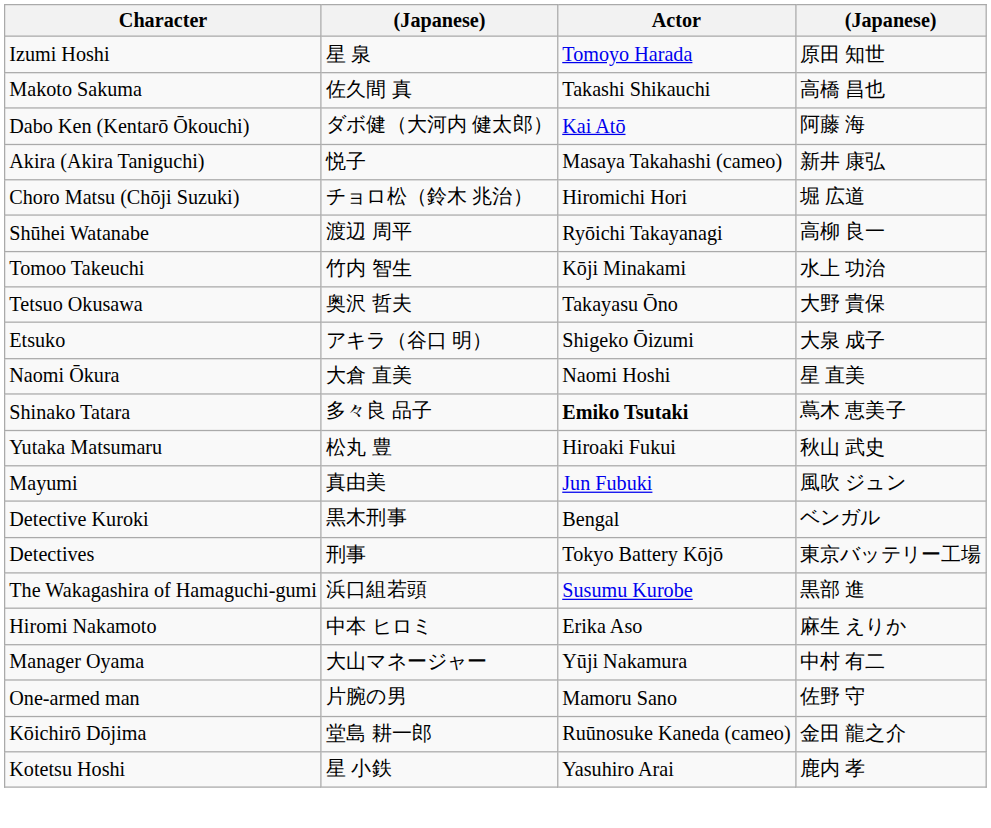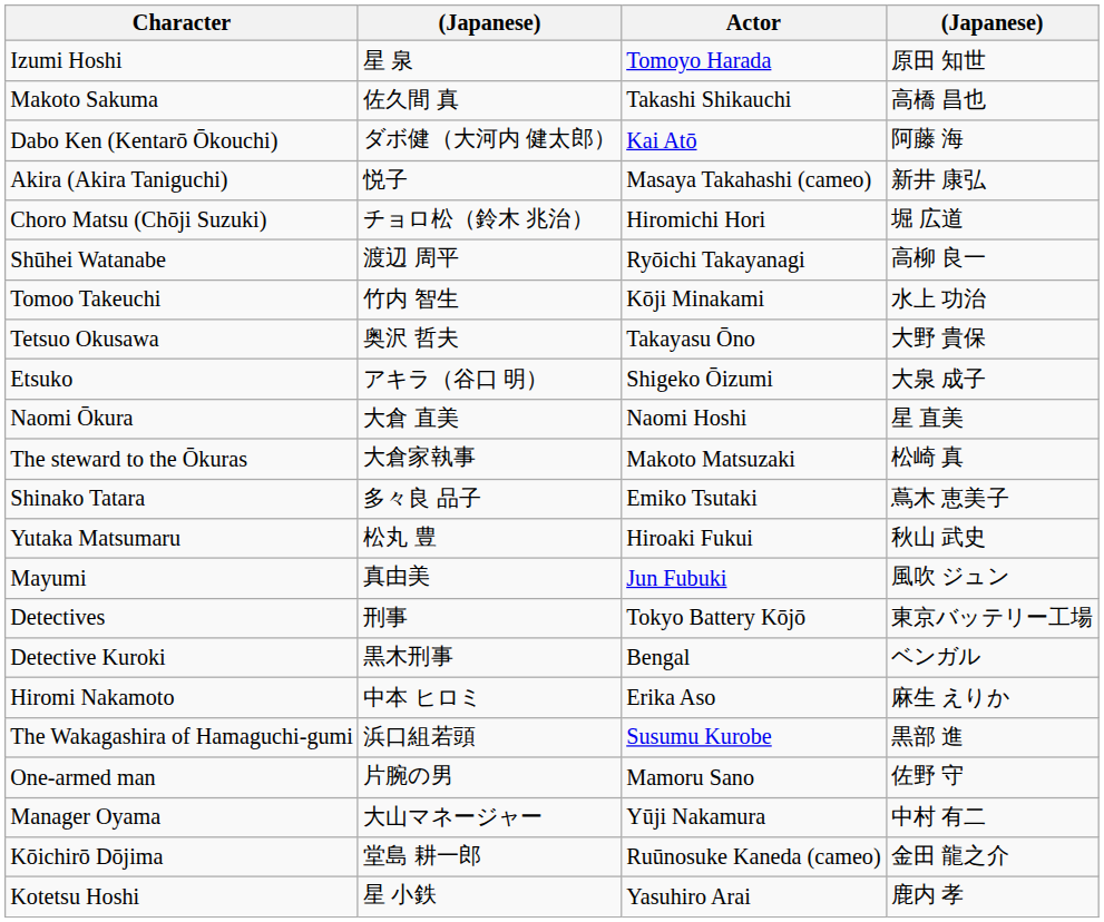 <table class=wikitable>
 <tr>
 <th>Character</th>
 <th>(Japanese)</th>
 <th>Actor</th>
 <th>(Japanese)</th>
 </tr>
 <tr>
 <td>Izumi Hoshi</td>
 <td>星 泉</td>
 <td><a href='#'>Tomoyo Harada</a></td>
 <td>原田 知世</td>
 </tr>
 <tr>
 <td>Makoto Sakuma</td>
 <td>佐久間 真</td>
 <td>Takashi Shikauchi</td>
 <td>高橋 昌也</td>
 </tr>
 <tr>
 <td>Dabo Ken (Kentarō Ōkouchi)</td>
 <td>ダボ健（大河内 健太郎）</td>
 <td><a href='#'>Kai Atō</a></td>
 <td>阿藤 海</td>
 </tr>
 <tr>
 <td>Akira (Akira Taniguchi)</td>
 <td>悦子</td>
 <td>Masaya Takahashi (cameo)</td>
 <td>新井 康弘</td>
 </tr>
 <tr>
 <td>Choro Matsu (Chōji Suzuki)</td>
 <td>チョロ松（鈴木 兆治）</td>
 <td>Hiromichi Hori</td>
 <td>堀 広道</td>
 </tr>
 <tr>
 <td>Shūhei Watanabe</td>
 <td>渡辺 周平</td>
 <td>Ryōichi Takayanagi</td>
 <td>高柳 良一</td>
 </tr>
 <tr>
 <td>Tomoo Takeuchi</td>
 <td>竹内 智生</td>
 <td>Kōji Minakami</td>
 <td>水上 功治</td>
 </tr>
 <tr>
 <td>Tetsuo Okusawa</td>
 <td>奥沢 哲夫</td>
 <td>Takayasu Ōno</td>
 <td>大野 貴保</td>
 </tr>
 <tr>
 <td>Etsuko</td>
 <td>アキラ（谷口 明）</td>
 <td>Shigeko Ōizumi</td>
 <td>大泉 成子</td>
 </tr>
 <tr>
 <td>Naomi Ōkura</td>
 <td>大倉 直美</td>
 <td>Naomi Hoshi</td>
 <td>星 直美</td>
 </tr>
 <tr>
+<td>The steward to the Ōkuras</td>
+<td>大倉家執事</td>
+<td>Makoto Matsuzaki</td>
+<td>松崎 真</td>
+</tr>
+<tr>
 <td>Shinako Tatara</td>
 <td>多々良 品子</td>
-<td><strong>Emiko Tsutaki</strong></td>
+<td>Emiko Tsutaki</td>
 <td>蔦木 恵美子</td>
 </tr>
 <tr>
 <td>Yutaka Matsumaru</td>
 <td>松丸 豊</td>
 <td>Hiroaki Fukui</td>
 <td>秋山 武史</td>
 </tr>
 <tr>
 <td>Mayumi</td>
 <td>真由美</td>
 <td><a href='#'>Jun Fubuki</a></td>
 <td>風吹 ジュン</td>
 </tr>
 <tr>
+<td>Detectives</td>
+<td>刑事</td>
+<td>Tokyo Battery Kōjō</td>
+<td>東京バッテリー工場</td>
+</tr>
+<tr>
 <td>Detective Kuroki</td>
 <td>黒木刑事</td>
 <td>Bengal</td>
 <td>ベンガル</td>
 </tr>
 <tr>
-<td>Detectives</td>
-<td>刑事</td>
-<td>Tokyo Battery Kōjō</td>
-<td>東京バッテリー工場</td>
+<td>Hiromi Nakamoto</td>
+<td>中本 ヒロミ</td>
+<td>Erika Aso</td>
+<td>麻生 えりか</td>
 </tr>
 <tr>
 <td>The Wakagashira of Hamaguchi-gumi</td>
 <td>浜口組若頭</td>
 <td><a href='#'>Susumu Kurobe</a></td>
 <td>黒部 進</td>
 </tr>
 <tr>
-<td>Hiromi Nakamoto</td>
-<td>中本 ヒロミ</td>
-<td>Erika Aso</td>
-<td>麻生 えりか</td>
+<td>One-armed man</td>
+<td>片腕の男</td>
+<td>Mamoru Sano</td>
+<td>佐野 守</td>
 </tr>
 <tr>
 <td>Manager Oyama</td>
 <td>大山マネージャー</td>
 <td>Yūji Nakamura</td>
 <td>中村 有二</td>
-</tr>
-<tr>
-<td>One-armed man</td>
-<td>片腕の男</td>
-<td>Mamoru Sano</td>
-<td>佐野 守</td>
 </tr>
 <tr>
 <td>Kōichirō Dōjima</td>
 <td>堂島 耕一郎</td>
 <td>Ruūnosuke Kaneda (cameo)</td>
 <td>金田 龍之介</td>
 </tr>
 <tr>
 <td>Kotetsu Hoshi</td>
 <td>星 小鉄</td>
 <td>Yasuhiro Arai</td>
 <td>鹿内 孝</td>
 </tr>
 </table>
